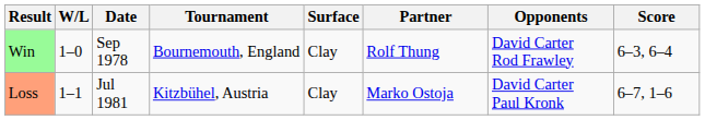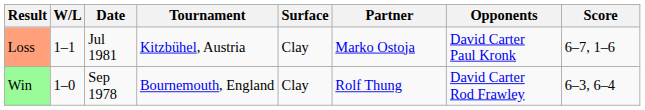 <table class="sortable wikitable">
 <tr>
 <th style="width:40px">Result</th>
 <th style="width:30px" class="unsortable">W/L</th>
 <th style="width:50px">Date</th>
 <th style="width:150px">Tournament</th>
 <th style="width:50px">Surface</th>
 <th style="width:120px">Partner</th>
 <th style="width:120px">Opponents</th>
 <th style="width:80px" class="unsortable">Score</th>
 </tr>
 <tr>
+<td style="background:#ffa07a;">Loss</td>
+<td>1–1</td>
+<td>Jul 1981</td>
+<td><a href='#'>Kitzbühel</a>, Austria</td>
+<td>Clay</td>
+<td> <a href='#'>Marko Ostoja</a></td>
+<td> <a href='#'>David Carter</a><br> <a href='#'>Paul Kronk</a></td>
+<td>6–7, 1–6</td>
+</tr>
+<tr>
 <td style="background:#98fb98;">Win</td>
 <td>1–0</td>
 <td>Sep 1978</td>
 <td><a href='#'>Bournemouth</a>, England</td>
 <td>Clay</td>
 <td> <a href='#'>Rolf Thung</a></td>
 <td> <a href='#'>David Carter</a> <br>  <a href='#'>Rod Frawley</a></td>
 <td>6–3, 6–4</td>
 </tr>
-<tr>
-<td style="background:#ffa07a;">Loss</td>
-<td>1–1</td>
-<td>Jul 1981</td>
-<td><a href='#'>Kitzbühel</a>, Austria</td>
-<td>Clay</td>
-<td> <a href='#'>Marko Ostoja</a></td>
-<td> <a href='#'>David Carter</a><br> <a href='#'>Paul Kronk</a></td>
-<td>6–7, 1–6</td>
-</tr>
 </table>
